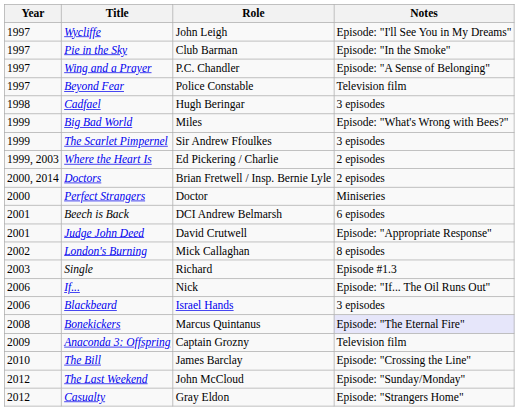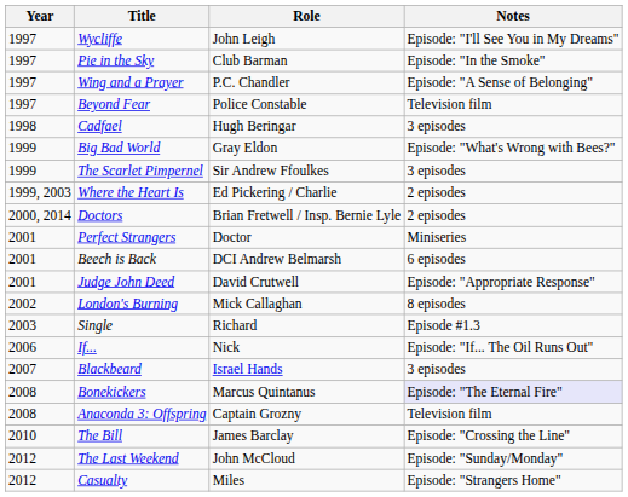 <table class="wikitable sortable">
 <tr>
 <th>Year</th>
 <th>Title</th>
 <th>Role</th>
 <th>Notes</th>
 </tr>
 <tr>
 <td>1997</td>
 <td><a href='#'><em>Wycliffe</em></a></td>
 <td>John Leigh</td>
 <td>Episode: "I'll See You in My Dreams"</td>
 </tr>
 <tr>
 <td>1997</td>
 <td><a href='#'><em>Pie in the Sky</em></a></td>
 <td>Club Barman</td>
 <td>Episode: "In the Smoke"</td>
 </tr>
 <tr>
 <td>1997</td>
 <td><a href='#'><em>Wing and a Prayer</em></a></td>
 <td>P.C. Chandler</td>
 <td>Episode: "A Sense of Belonging"</td>
 </tr>
 <tr>
 <td>1997</td>
 <td><a href='#'><em>Beyond Fear</em></a></td>
 <td>Police Constable</td>
 <td>Television film</td>
 </tr>
 <tr>
 <td>1998</td>
 <td><a href='#'><em>Cadfael</em></a></td>
 <td>Hugh Beringar</td>
 <td>3 episodes</td>
 </tr>
 <tr>
 <td>1999</td>
 <td><a href='#'><em>Big Bad World</em></a></td>
-<td>Miles</td>
+<td>Gray Eldon</td>
 <td>Episode: "What's Wrong with Bees?"</td>
 </tr>
 <tr>
 <td>1999</td>
 <td><a href='#'><em>The Scarlet Pimpernel</em></a></td>
 <td>Sir Andrew Ffoulkes</td>
 <td>3 episodes</td>
 </tr>
 <tr>
 <td>1999, 2003</td>
 <td><a href='#'><em>Where the Heart Is</em></a></td>
 <td>Ed Pickering / Charlie</td>
 <td>2 episodes</td>
 </tr>
 <tr>
 <td>2000, 2014</td>
 <td><a href='#'><em>Doctors</em></a></td>
 <td>Brian Fretwell / Insp. Bernie Lyle</td>
 <td>2 episodes</td>
 </tr>
 <tr>
-<td>2000</td>
+<td>2001</td>
 <td><a href='#'><em>Perfect Strangers</em></a></td>
 <td>Doctor</td>
 <td>Miniseries</td>
 </tr>
 <tr>
 <td>2001</td>
 <td><em>Beech is Back</em></td>
 <td>DCI Andrew Belmarsh</td>
 <td>6 episodes</td>
 </tr>
 <tr>
 <td>2001</td>
 <td><em><a href='#'>Judge John Deed</a></em></td>
 <td>David Crutwell</td>
 <td>Episode: "Appropriate Response"</td>
 </tr>
 <tr>
 <td>2002</td>
 <td><a href='#'><em>London's Burning</em></a></td>
 <td>Mick Callaghan</td>
 <td>8 episodes</td>
 </tr>
 <tr>
 <td>2003</td>
 <td><em>Single</em></td>
 <td>Richard</td>
 <td>Episode #1.3</td>
 </tr>
 <tr>
 <td>2006</td>
 <td><a href='#'><em>If...</em></a></td>
 <td>Nick</td>
 <td>Episode: "If... The Oil Runs Out"</td>
 </tr>
 <tr>
-<td>2006</td>
+<td>2007</td>
 <td><a href='#'><em>Blackbeard</em></a></td>
 <td><a href='#'>Israel Hands</a></td>
 <td>3 episodes</td>
 </tr>
 <tr>
 <td>2008</td>
 <td><em><a href='#'>Bonekickers</a></em></td>
 <td>Marcus Quintanus</td>
 <td style="background: lavender;">Episode: "The Eternal Fire"</td>
 </tr>
 <tr>
-<td>2009</td>
+<td>2008</td>
 <td><em><a href='#'>Anaconda 3: Offspring</a></em></td>
 <td>Captain Grozny</td>
 <td>Television film</td>
 </tr>
 <tr>
 <td>2010</td>
 <td><em><a href='#'>The Bill</a></em></td>
 <td>James Barclay</td>
 <td>Episode: "Crossing the Line"</td>
 </tr>
 <tr>
 <td>2012</td>
 <td><a href='#'><em>The Last Weekend</em></a></td>
 <td>John McCloud</td>
 <td>Episode: "Sunday/Monday"</td>
 </tr>
 <tr>
 <td>2012</td>
 <td><a href='#'><em>Casualty</em></a></td>
-<td>Gray Eldon</td>
+<td>Miles</td>
 <td>Episode: "Strangers Home"</td>
 </tr>
 </table>
